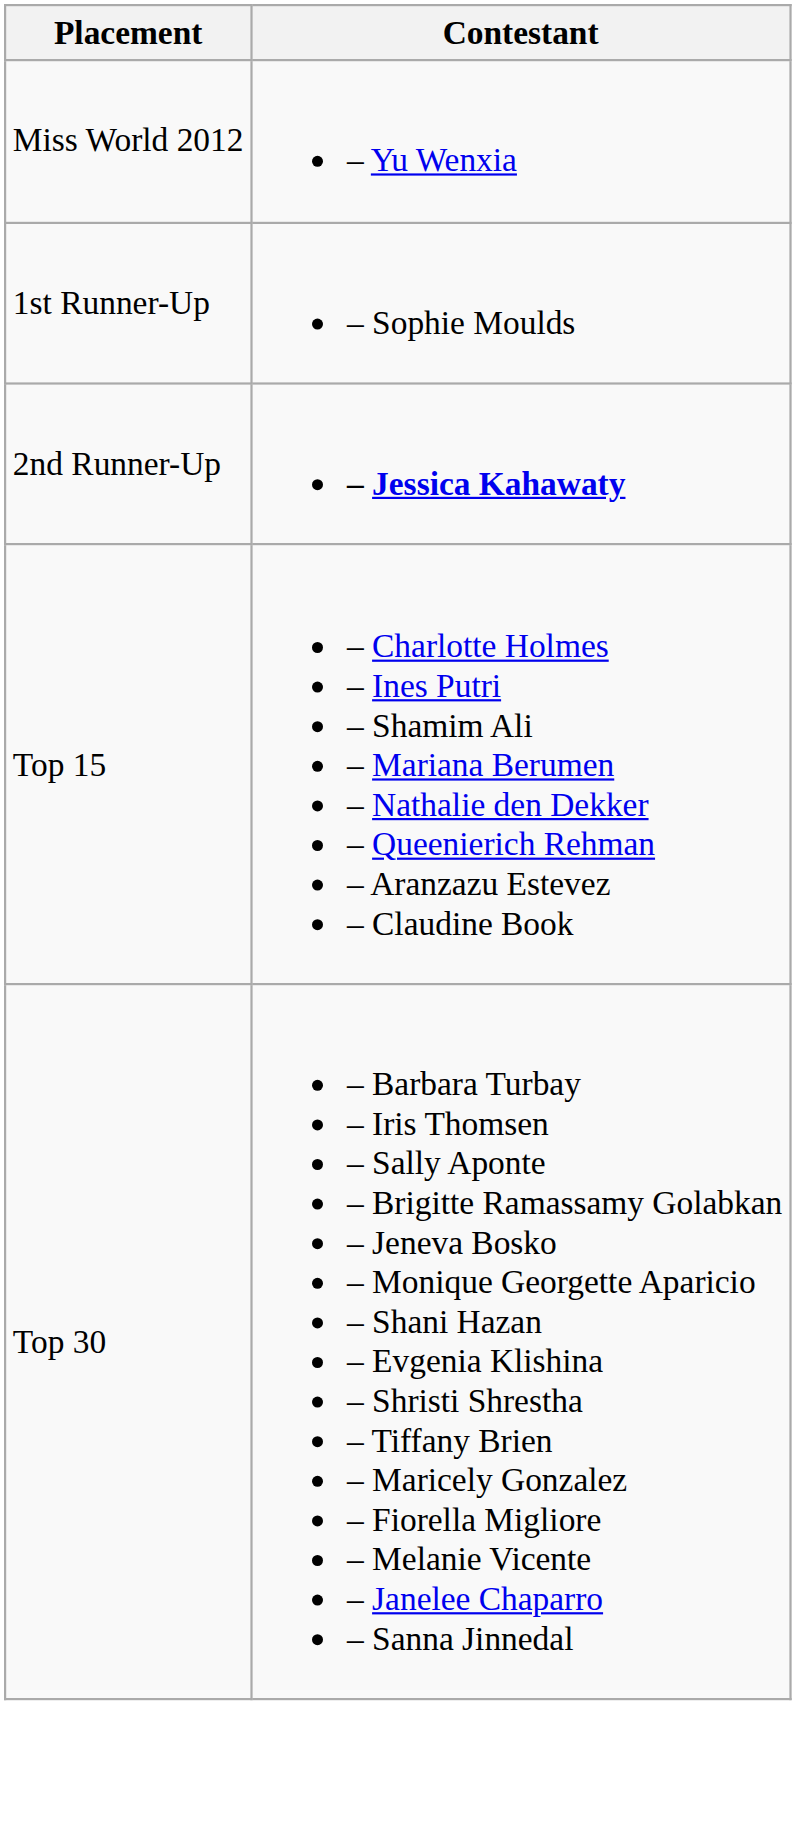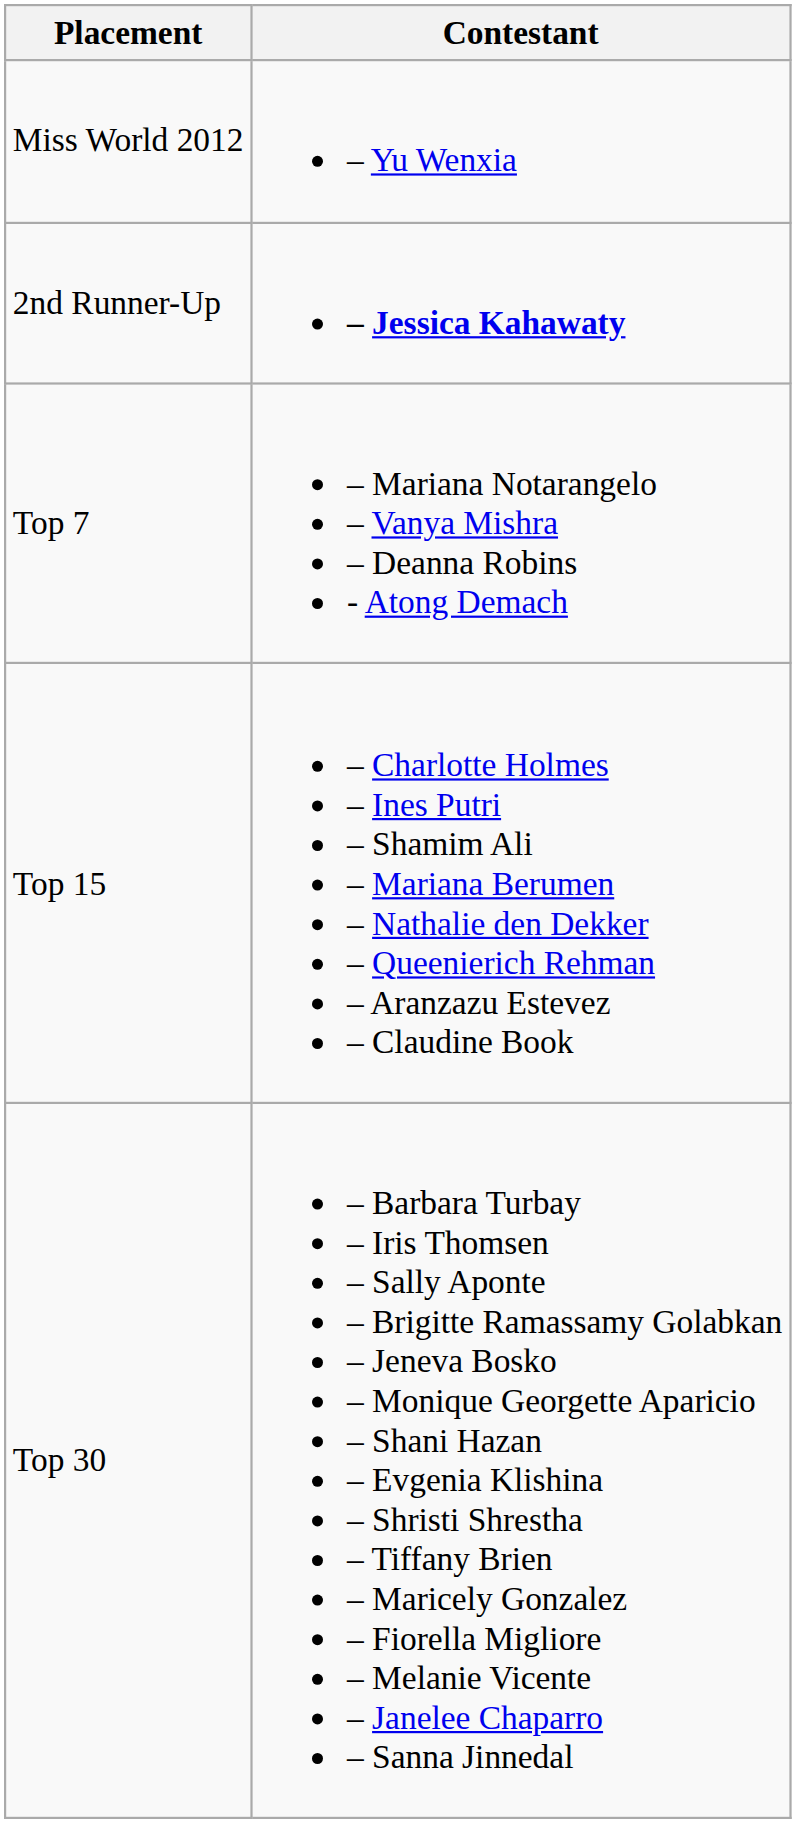 <table class="wikitable sortable" style="font-size:95%;">
 <tr>
 <th>Placement</th>
 <th>Contestant</th>
 </tr>
 <tr>
 <td>Miss World 2012</td>
 <td><br><ul><li> – <a href='#'>Yu Wenxia</a></li></ul></td>
 </tr>
 <tr>
-<td>1st Runner-Up</td>
-<td><br><ul><li> – Sophie Moulds</li></ul></td>
+<td>2nd Runner-Up</td>
+<td><strong><br><ul><li> – <a href='#'>Jessica Kahawaty</a></li></ul></strong></td>
 </tr>
 <tr>
-<td>2nd Runner-Up</td>
-<td><strong><br><ul><li> – <a href='#'>Jessica Kahawaty</a></li></ul></strong></td>
+<td>Top 7</td>
+<td><br><ul><li> – Mariana Notarangelo</li><li> – <a href='#'>Vanya Mishra</a></li><li> – Deanna Robins</li><li> - <a href='#'>Atong Demach</a></li></ul></td>
 </tr>
 <tr>
 <td>Top 15</td>
 <td><br><ul><li> – <a href='#'>Charlotte Holmes</a></li><li> – <a href='#'>Ines Putri</a></li><li> – Shamim Ali</li><li> – <a href='#'>Mariana Berumen</a></li><li> – <a href='#'>Nathalie den Dekker</a></li><li> – <a href='#'>Queenierich Rehman</a></li><li> – Aranzazu Estevez</li><li> – Claudine Book</li></ul></td>
 </tr>
 <tr>
 <td>Top 30</td>
 <td><br><ul><li> – Barbara Turbay</li><li> – Iris Thomsen</li><li> – Sally Aponte</li><li> – Brigitte Ramassamy Golabkan</li><li> – Jeneva Bosko</li><li> – Monique Georgette Aparicio</li><li> – Shani Hazan</li><li> – Evgenia Klishina</li><li> – Shristi Shrestha</li><li> – Tiffany Brien</li><li> –  Maricely Gonzalez</li><li> –  Fiorella Migliore</li><li> – Melanie Vicente</li><li> – <a href='#'>Janelee Chaparro</a></li><li> – Sanna Jinnedal</li></ul></td>
 </tr>
 </table>
